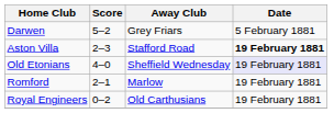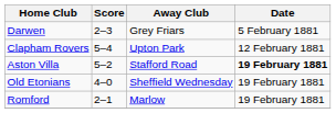 <table class="wikitable">
 <tr>
 <th>Home Club</th>
 <th>Score</th>
 <th>Away Club</th>
 <th>Date</th>
 </tr>
 <tr>
 <td><a href='#'>Darwen</a></td>
-<td>5–2</td>
+<td>2–3</td>
 <td>Grey Friars</td>
 <td>5 February 1881</td>
 </tr>
 <tr>
+<td><a href='#'>Clapham Rovers</a></td>
+<td>5–4</td>
+<td><a href='#'>Upton Park</a></td>
+<td>12 February 1881</td>
+</tr>
+<tr>
 <td><a href='#'>Aston Villa</a></td>
-<td>2–3</td>
+<td>5–2</td>
 <td><a href='#'>Stafford Road</a></td>
 <td><strong>19 February 1881</strong></td>
 </tr>
 <tr>
 <td><a href='#'>Old Etonians</a></td>
 <td>4–0</td>
 <td><a href='#'>Sheffield Wednesday</a></td>
-<td style="background: lavender;">19 February 1881</td>
+<td>19 February 1881</td>
 </tr>
 <tr>
 <td><a href='#'>Romford</a></td>
 <td>2–1</td>
 <td><a href='#'>Marlow</a></td>
 <td>19 February 1881</td>
 </tr>
 <tr>
-<td><a href='#'>Royal Engineers</a></td>
-<td>0–2</td>
-<td><a href='#'>Old Carthusians</a></td>
-<td>19 February 1881</td>
-</tr>
-<tr>
 </tr>
 </table>
